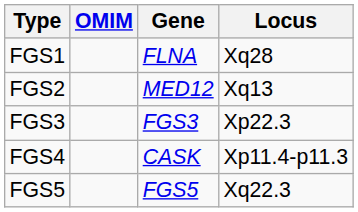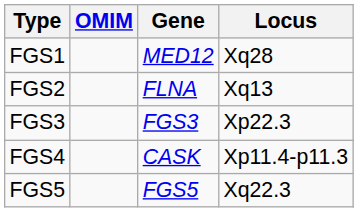 <table class="wikitable">
 <tr>
 <th>Type</th>
 <th><a href='#'>OMIM</a></th>
 <th>Gene</th>
 <th>Locus</th>
 </tr>
 <tr>
 <td>FGS1</td>
 <td></td>
-<td><em><a href='#'>FLNA</a></em></td>
+<td><em><a href='#'>MED12</a></em></td>
 <td>Xq28</td>
 </tr>
 <tr>
 <td>FGS2</td>
 <td></td>
-<td><em><a href='#'>MED12</a></em></td>
+<td><em><a href='#'>FLNA</a></em></td>
 <td>Xq13</td>
 </tr>
 <tr>
 <td>FGS3</td>
 <td></td>
 <td><em><a href='#'>FGS3</a></em></td>
 <td>Xp22.3</td>
 </tr>
 <tr>
 <td>FGS4</td>
 <td></td>
 <td><em><a href='#'>CASK</a></em></td>
 <td>Xp11.4-p11.3</td>
 </tr>
 <tr>
 <td>FGS5</td>
 <td></td>
 <td><em><a href='#'>FGS5</a></em></td>
 <td>Xq22.3</td>
 </tr>
 </table>
